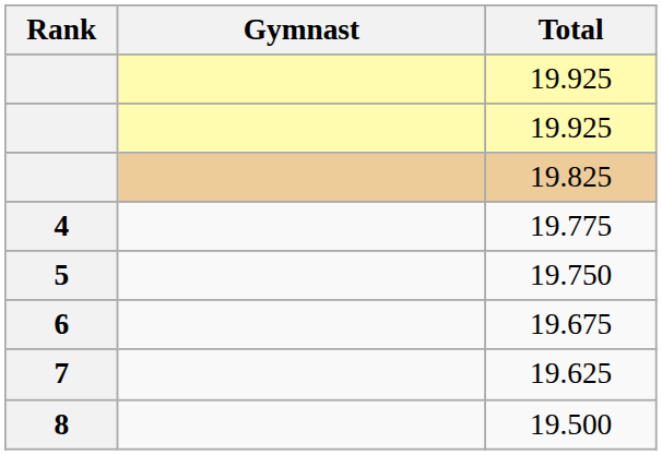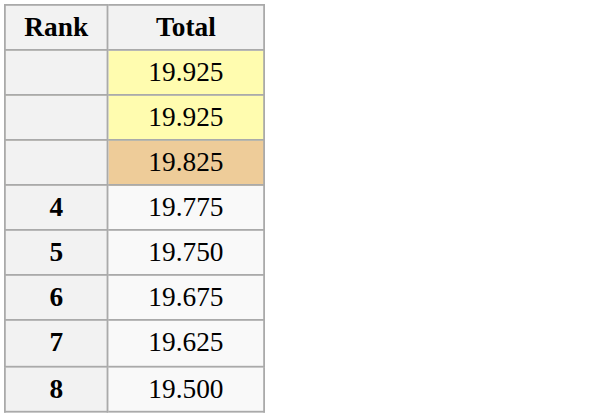 <table class="wikitable sortable" style="text-align:center; font-size:95%">
 <tr>
 <th scope="col" style="width:50px;">Rank</th>
-<th scope="col" style="width:180px;">Gymnast</th>
 <th scope="col" style="width:80px;">Total</th>
 </tr>
 <tr style="background:#fffcaf;">
 <th scope="row" style="text-align:center"></th>
-<td style="text-align:left;"></td>
 <td>19.925</td>
 </tr>
 <tr style="background:#fffcaf;">
 <th scope=row style="text-align:center"></th>
-<td style="text-align:left;"></td>
 <td>19.925</td>
 </tr>
 <tr style="background:#ec9;">
 <th scope=row style="text-align:center"></th>
-<td style="text-align:left;"></td>
 <td>19.825</td>
 </tr>
 <tr>
 <th scope="row" style="text-align:center">4</th>
-<td style="text-align:left;"></td>
 <td>19.775</td>
 </tr>
 <tr>
 <th scope=row style="text-align:center">5</th>
-<td style="text-align:left;"></td>
 <td>19.750</td>
 </tr>
 <tr>
 <th scope=row style="text-align:center">6</th>
-<td style="text-align:left;"></td>
 <td>19.675</td>
 </tr>
 <tr>
 <th scope=row style="text-align:center">7</th>
-<td style="text-align:left;"></td>
 <td>19.625</td>
 </tr>
 <tr>
 <th scope=row style="text-align:center">8</th>
-<td style="text-align:left;"></td>
 <td>19.500</td>
 </tr>
 </table>
